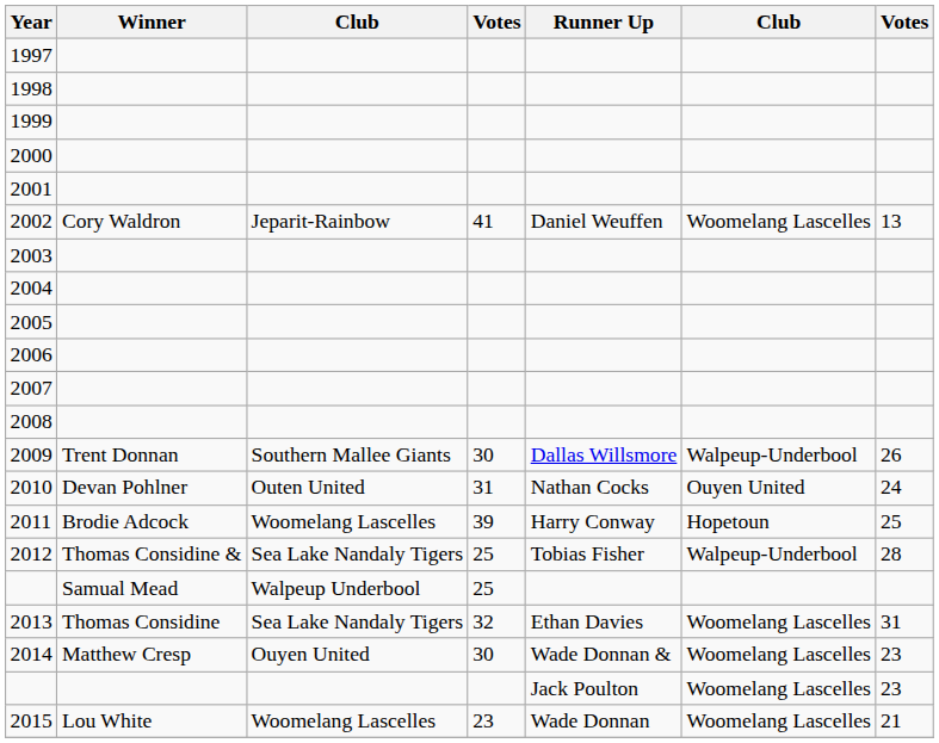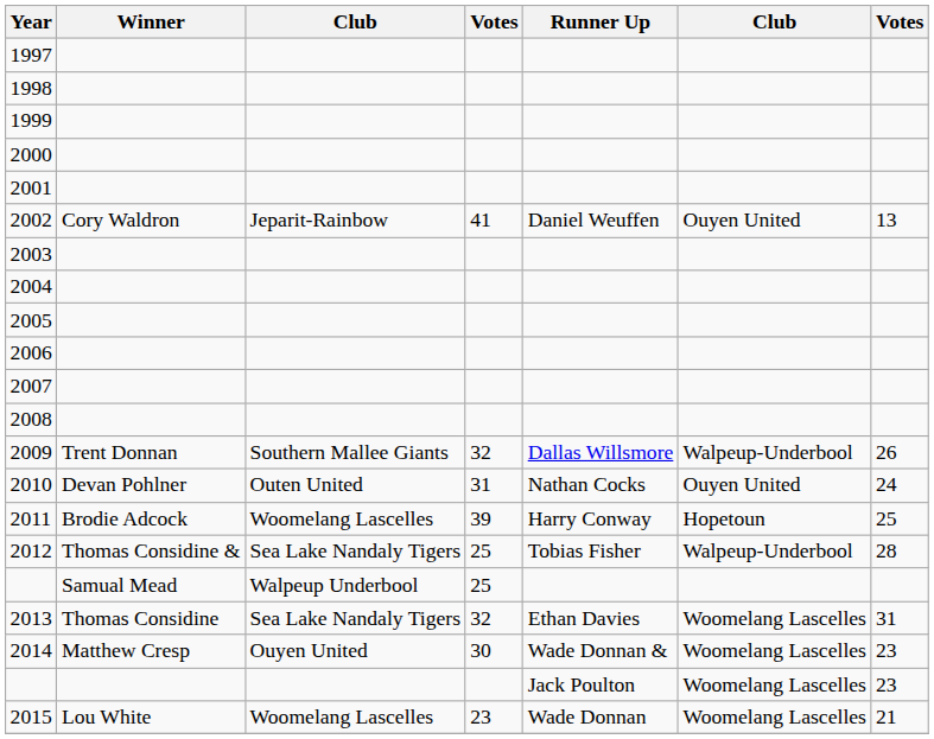 <table class="wikitable sortable">
 <tr>
 <th>Year</th>
 <th><span>Winner</span></th>
 <th>Club</th>
 <th>Votes</th>
 <th>Runner Up</th>
 <th>Club</th>
 <th>Votes</th>
 </tr>
 <tr>
 <td>1997</td>
 <td></td>
 <td></td>
 <td></td>
 <td></td>
 <td></td>
 <td></td>
 </tr>
 <tr>
 <td>1998</td>
 <td></td>
 <td></td>
 <td></td>
 <td></td>
 <td></td>
 <td></td>
 </tr>
 <tr>
 <td>1999</td>
 <td></td>
 <td></td>
 <td></td>
 <td></td>
 <td></td>
 <td></td>
 </tr>
 <tr>
 <td>2000</td>
 <td></td>
 <td></td>
 <td></td>
 <td></td>
 <td></td>
 <td></td>
 </tr>
 <tr>
 <td>2001</td>
 <td></td>
 <td></td>
 <td></td>
 <td></td>
 <td></td>
 <td></td>
 </tr>
 <tr>
 <td>2002</td>
 <td>Cory Waldron</td>
 <td>Jeparit-Rainbow</td>
 <td>41</td>
 <td>Daniel Weuffen</td>
-<td>Woomelang Lascelles</td>
+<td>Ouyen United</td>
 <td>13</td>
 </tr>
 <tr>
 <td>2003</td>
 <td></td>
 <td></td>
 <td></td>
 <td></td>
 <td></td>
 <td></td>
 </tr>
 <tr>
 <td>2004</td>
 <td></td>
 <td></td>
 <td></td>
 <td></td>
 <td></td>
 <td></td>
 </tr>
 <tr>
 <td>2005</td>
 <td></td>
 <td></td>
 <td></td>
 <td></td>
 <td></td>
 <td></td>
 </tr>
 <tr>
 <td>2006</td>
 <td></td>
 <td></td>
 <td></td>
 <td></td>
 <td></td>
 <td></td>
 </tr>
 <tr>
 <td>2007</td>
 <td></td>
 <td></td>
 <td></td>
 <td></td>
 <td></td>
 <td></td>
 </tr>
 <tr>
 <td>2008</td>
 <td></td>
 <td></td>
 <td></td>
 <td></td>
 <td></td>
 <td></td>
 </tr>
 <tr>
 <td>2009</td>
 <td>Trent Donnan</td>
 <td>Southern Mallee Giants</td>
-<td>30</td>
+<td>32</td>
 <td><a href='#'>Dallas Willsmore</a></td>
 <td>Walpeup-Underbool</td>
 <td>26</td>
 </tr>
 <tr>
 <td>2010</td>
 <td>Devan Pohlner</td>
 <td>Outen United</td>
 <td>31</td>
 <td>Nathan Cocks</td>
 <td>Ouyen United</td>
 <td>24</td>
 </tr>
 <tr>
 <td>2011</td>
 <td>Brodie Adcock</td>
 <td>Woomelang Lascelles</td>
 <td>39</td>
 <td>Harry Conway</td>
 <td>Hopetoun</td>
 <td>25</td>
 </tr>
 <tr>
 <td>2012</td>
 <td>Thomas Considine &</td>
 <td>Sea Lake Nandaly Tigers</td>
 <td>25</td>
 <td>Tobias Fisher</td>
 <td>Walpeup-Underbool</td>
 <td>28</td>
 </tr>
 <tr>
 <td></td>
 <td>Samual Mead</td>
 <td>Walpeup Underbool</td>
 <td>25</td>
 <td></td>
 <td></td>
 <td></td>
 </tr>
 <tr>
 <td>2013</td>
 <td>Thomas Considine</td>
 <td>Sea Lake Nandaly Tigers</td>
 <td>32</td>
 <td>Ethan Davies</td>
 <td>Woomelang Lascelles</td>
 <td>31</td>
 </tr>
 <tr>
 <td>2014</td>
 <td>Matthew Cresp</td>
 <td>Ouyen United</td>
 <td>30</td>
 <td>Wade Donnan &</td>
 <td>Woomelang Lascelles</td>
 <td>23</td>
 </tr>
 <tr>
 <td></td>
 <td></td>
 <td></td>
 <td></td>
 <td>Jack Poulton</td>
 <td>Woomelang Lascelles</td>
 <td>23</td>
 </tr>
 <tr>
 <td>2015</td>
 <td>Lou White</td>
 <td>Woomelang Lascelles</td>
 <td>23</td>
 <td>Wade Donnan</td>
 <td>Woomelang Lascelles</td>
 <td>21</td>
 </tr>
 <tr>
 </tr>
 </table>
